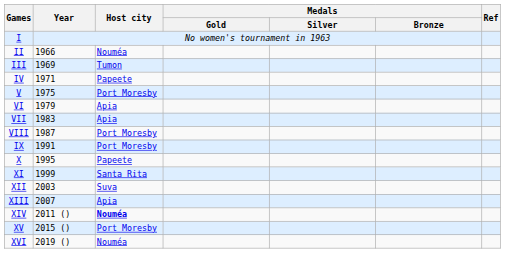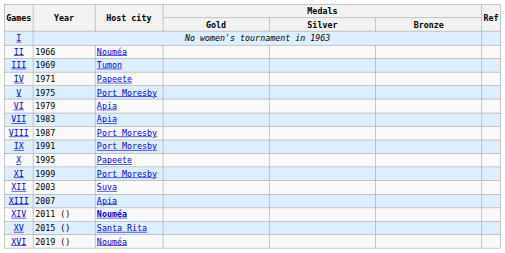 <table class=wikitable style="text-align:left">
 <tr>
 <th rowspan="2" width=25>Games</th>
 <th rowspan="2" width=90>Year</th>
 <th rowspan="2" width=100>Host city </th>
 <th colspan="3">Medals</th>
 <th rowspan="2" style="padding:2px;">Ref</th>
 </tr>
 <tr>
 <th width=160>Gold</th>
 <th width=160>Silver</th>
 <th width=160>Bronze </th>
 </tr>
 <tr bgcolor=#ddeeff>
 <td align=center><a href='#'>I</a> </td>
 <td colspan="5" align=center><em>No women's tournament in 1963</em></td>
 <td align=center></td>
 </tr>
 <tr>
 <td align=center><a href='#'>II</a></td>
 <td>1966 </td>
 <td><a href='#'>Nouméa</a> </td>
 <td></td>
 <td></td>
 <td></td>
 <td align=center></td>
 </tr>
 <tr bgcolor=#ddeeff>
 <td align=center><a href='#'>III</a></td>
 <td>1969 </td>
 <td><a href='#'>Tumon</a> </td>
 <td></td>
 <td></td>
 <td></td>
 <td align=center></td>
 </tr>
 <tr>
 <td align=center><a href='#'>IV</a></td>
 <td>1971 </td>
 <td><a href='#'>Papeete</a> </td>
 <td></td>
 <td></td>
 <td></td>
 <td align=center></td>
 </tr>
 <tr bgcolor=#ddeeff>
 <td align=center><a href='#'>V</a></td>
 <td>1975 </td>
 <td><a href='#'>Port Moresby</a> </td>
 <td></td>
 <td></td>
 <td></td>
 <td align=center></td>
 </tr>
 <tr>
 <td align=center><a href='#'>VI</a></td>
 <td>1979 </td>
 <td><a href='#'>Apia</a> </td>
 <td></td>
 <td></td>
 <td></td>
 <td align=center></td>
 </tr>
 <tr bgcolor=#ddeeff>
 <td align=center><a href='#'>VII</a></td>
 <td>1983 </td>
 <td><a href='#'>Apia</a> </td>
 <td></td>
 <td></td>
 <td></td>
 <td align=center></td>
 </tr>
 <tr>
 <td align=center><a href='#'>VIII</a></td>
 <td>1987 </td>
 <td><a href='#'>Port Moresby</a> </td>
 <td></td>
 <td></td>
 <td></td>
 <td align=center></td>
 </tr>
 <tr bgcolor=#ddeeff>
 <td align=center><a href='#'>IX</a></td>
 <td>1991 </td>
 <td><a href='#'>Port Moresby</a> </td>
 <td></td>
 <td></td>
 <td></td>
 <td align=center></td>
 </tr>
 <tr>
 <td align=center><a href='#'>X</a></td>
 <td>1995 </td>
 <td><a href='#'>Papeete</a> </td>
 <td></td>
 <td></td>
 <td></td>
 <td align=center></td>
 </tr>
 <tr bgcolor=#ddeeff>
 <td align=center><a href='#'>XI</a></td>
 <td>1999 </td>
-<td><a href='#'>Santa Rita</a> </td>
+<td><a href='#'>Port Moresby</a> </td>
 <td></td>
 <td></td>
 <td></td>
 <td align=center style="padding:2px;"></td>
 </tr>
 <tr>
 <td align=center><a href='#'>XII</a></td>
 <td>2003 </td>
 <td><a href='#'>Suva</a> </td>
 <td></td>
 <td></td>
 <td></td>
 <td align=center></td>
 </tr>
 <tr bgcolor=#ddeeff>
 <td align=center><a href='#'>XIII</a></td>
 <td>2007 </td>
 <td><a href='#'>Apia</a> </td>
 <td></td>
 <td></td>
 <td></td>
 <td align=center></td>
 </tr>
 <tr>
 <td align=center><a href='#'>XIV</a></td>
 <td>2011 ()</td>
 <td><strong><a href='#'>Nouméa</a> </strong></td>
 <td></td>
 <td></td>
 <td></td>
 <td align=center></td>
 </tr>
 <tr bgcolor=#ddeeff>
 <td align=center><a href='#'>XV</a></td>
 <td>2015 ()</td>
-<td><a href='#'>Port Moresby</a> </td>
+<td><a href='#'>Santa Rita</a> </td>
 <td></td>
 <td></td>
 <td></td>
 <td align=center></td>
 </tr>
 <tr>
 <td align=center><a href='#'>XVI</a></td>
 <td>2019 ()</td>
 <td><a href='#'>Nouméa</a> </td>
 <td></td>
 <td></td>
 <td></td>
 <td align=center></td>
 </tr>
 </table>
